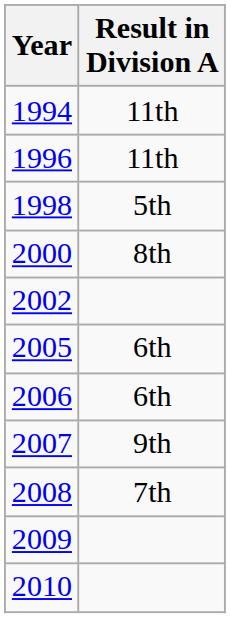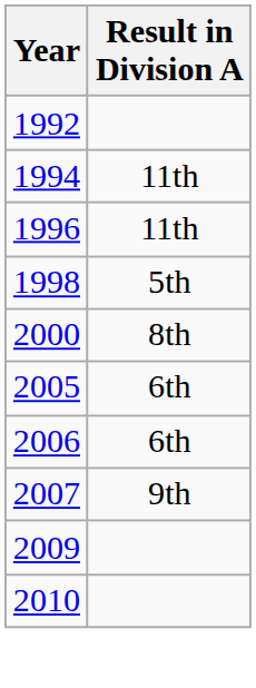 <table class="wikitable" style="text-align:center">
 <tr>
 <th>Year</th>
 <th>Result in<br>Division A</th>
+</tr>
+<tr>
+<td><a href='#'>1992</a></td>
+<td></td>
 </tr>
 <tr>
 <td><a href='#'>1994</a></td>
 <td>11th</td>
 </tr>
 <tr>
 <td><a href='#'>1996</a></td>
 <td>11th</td>
 </tr>
 <tr>
 <td><a href='#'>1998</a></td>
 <td>5th</td>
 </tr>
 <tr>
 <td><a href='#'>2000</a></td>
 <td>8th</td>
 </tr>
 <tr>
-<td><a href='#'>2002</a></td>
-<td></td>
-</tr>
-<tr>
 <td><a href='#'>2005</a></td>
 <td>6th</td>
 </tr>
 <tr>
 <td><a href='#'>2006</a></td>
 <td>6th</td>
 </tr>
 <tr>
 <td><a href='#'>2007</a></td>
 <td>9th</td>
 </tr>
 <tr>
-<td><a href='#'>2008</a></td>
-<td>7th</td>
-</tr>
-<tr>
 <td><a href='#'>2009</a></td>
 <td></td>
 </tr>
 <tr>
 <td><a href='#'>2010</a></td>
 <td></td>
 </tr>
 </table>
